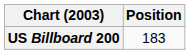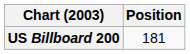 <table class="wikitable plainrowheaders" style="text-align:center">
 <tr>
 <th scope="col">Chart (2003)</th>
 <th scope="col">Position</th>
 </tr>
 <tr>
 <th scope="row">US <em>Billboard</em> 200</th>
-<td>183</td>
+<td>181</td>
 </tr>
 </table>
